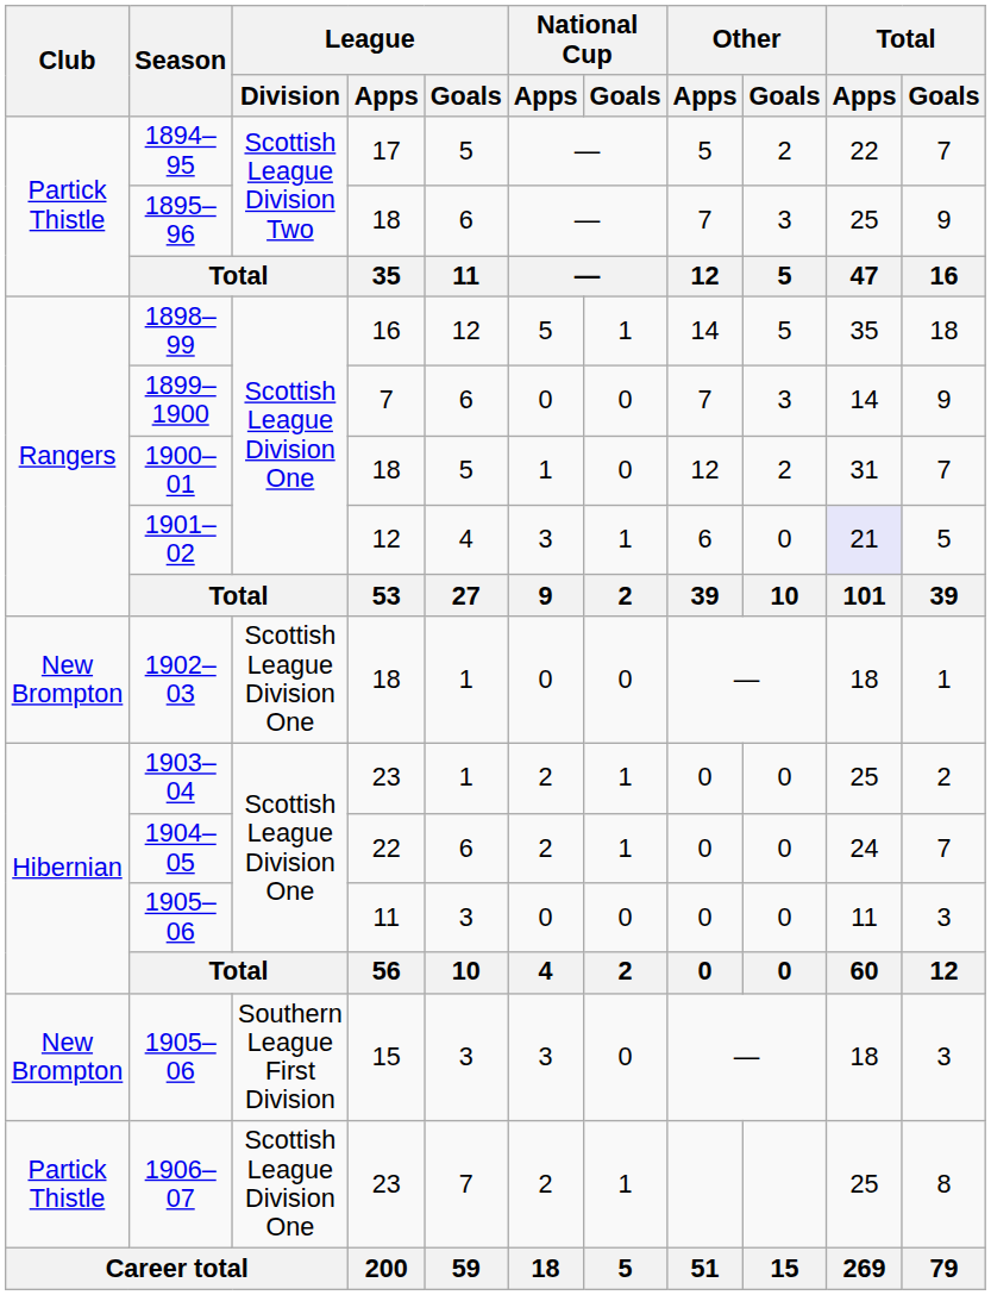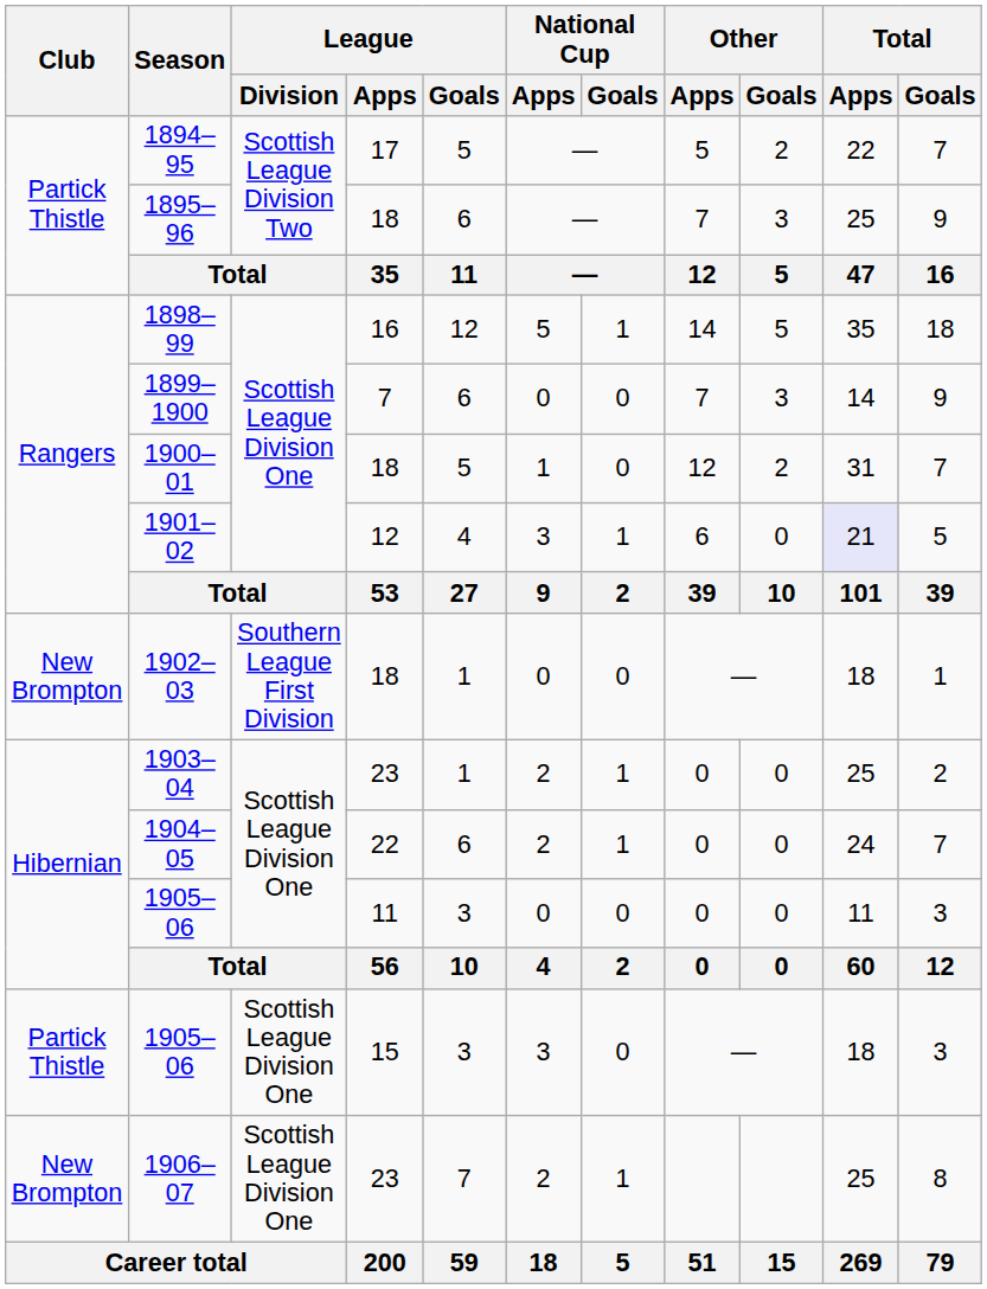 <table class="wikitable" style="text-align: center;">
 <tr>
 <th rowspan="2">Club</th>
 <th rowspan="2">Season</th>
 <th colspan="3">League</th>
 <th colspan="2">National Cup</th>
 <th colspan="2">Other</th>
 <th colspan="2">Total</th>
 </tr>
 <tr>
 <th>Division</th>
 <th>Apps</th>
 <th>Goals</th>
 <th>Apps</th>
 <th>Goals</th>
 <th>Apps</th>
 <th>Goals</th>
 <th>Apps</th>
 <th>Goals</th>
 </tr>
 <tr>
 <td rowspan="3"><a href='#'>Partick Thistle</a></td>
 <td><a href='#'>1894–95</a></td>
 <td rowspan="2"><a href='#'>Scottish League Division Two</a></td>
 <td>17</td>
 <td>5</td>
 <td colspan="2">—</td>
 <td>5</td>
 <td>2</td>
 <td>22</td>
 <td>7</td>
 </tr>
 <tr>
 <td><a href='#'>1895–96</a></td>
 <td>18</td>
 <td>6</td>
 <td colspan="2">—</td>
 <td>7</td>
 <td>3</td>
 <td>25</td>
 <td>9</td>
 </tr>
 <tr>
 <th colspan="2">Total</th>
 <th>35</th>
 <th>11</th>
 <th colspan="2">—</th>
 <th>12</th>
 <th>5</th>
 <th>47</th>
 <th>16</th>
 </tr>
 <tr>
 <td rowspan="5"><a href='#'>Rangers</a></td>
 <td><a href='#'>1898–99</a></td>
 <td rowspan="4"><a href='#'>Scottish League Division One</a></td>
 <td>16</td>
 <td>12</td>
 <td>5</td>
 <td>1</td>
 <td>14</td>
 <td>5</td>
 <td>35</td>
 <td>18</td>
 </tr>
 <tr>
 <td><a href='#'>1899–1900</a></td>
 <td>7</td>
 <td>6</td>
 <td>0</td>
 <td>0</td>
 <td>7</td>
 <td>3</td>
 <td>14</td>
 <td>9</td>
 </tr>
 <tr>
 <td><a href='#'>1900–01</a></td>
 <td>18</td>
 <td>5</td>
 <td>1</td>
 <td>0</td>
 <td>12</td>
 <td>2</td>
 <td>31</td>
 <td>7</td>
 </tr>
 <tr>
 <td><a href='#'>1901–02</a></td>
 <td>12</td>
 <td>4</td>
 <td>3</td>
 <td>1</td>
 <td>6</td>
 <td>0</td>
 <td style="background: lavender;">21</td>
 <td>5</td>
 </tr>
 <tr>
 <th colspan="2">Total</th>
 <th>53</th>
 <th>27</th>
 <th>9</th>
 <th>2</th>
 <th>39</th>
 <th>10</th>
 <th>101</th>
 <th>39</th>
 </tr>
 <tr>
 <td><a href='#'>New Brompton</a></td>
 <td><a href='#'>1902–03</a></td>
-<td>Scottish League Division One</td>
+<td><a href='#'>Southern League First Division</a></td>
 <td>18</td>
 <td>1</td>
 <td>0</td>
 <td>0</td>
 <td colspan="2">—</td>
 <td>18</td>
 <td>1</td>
 </tr>
 <tr>
 <td rowspan="4"><a href='#'>Hibernian</a></td>
 <td><a href='#'>1903–04</a></td>
 <td rowspan="3">Scottish League Division One</td>
 <td>23</td>
 <td>1</td>
 <td>2</td>
 <td>1</td>
 <td>0</td>
 <td>0</td>
 <td>25</td>
 <td>2</td>
 </tr>
 <tr>
 <td><a href='#'>1904–05</a></td>
 <td>22</td>
 <td>6</td>
 <td>2</td>
 <td>1</td>
 <td>0</td>
 <td>0</td>
 <td>24</td>
 <td>7</td>
 </tr>
 <tr>
 <td><a href='#'>1905–06</a></td>
 <td>11</td>
 <td>3</td>
 <td>0</td>
 <td>0</td>
 <td>0</td>
 <td>0</td>
 <td>11</td>
 <td>3</td>
 </tr>
 <tr>
 <th colspan="2">Total</th>
 <th>56</th>
 <th>10</th>
 <th>4</th>
 <th>2</th>
 <th>0</th>
 <th>0</th>
 <th>60</th>
 <th>12</th>
 </tr>
 <tr>
-<td><a href='#'>New Brompton</a></td>
+<td><a href='#'>Partick Thistle</a></td>
 <td><a href='#'>1905–06</a></td>
-<td>Southern League First Division</td>
+<td>Scottish League Division One</td>
 <td>15</td>
 <td>3</td>
 <td>3</td>
 <td>0</td>
 <td colspan="2">—</td>
 <td>18</td>
 <td>3</td>
 </tr>
 <tr>
-<td><a href='#'>Partick Thistle</a></td>
+<td><a href='#'>New Brompton</a></td>
 <td><a href='#'>1906–07</a></td>
 <td>Scottish League Division One</td>
 <td>23</td>
 <td>7</td>
 <td>2</td>
 <td>1</td>
 <td></td>
 <td></td>
 <td>25</td>
 <td>8</td>
 </tr>
 <tr>
 <th colspan="3">Career total</th>
 <th>200</th>
 <th>59</th>
 <th>18</th>
 <th>5</th>
 <th>51</th>
 <th>15</th>
 <th>269</th>
 <th>79</th>
 </tr>
 </table>
